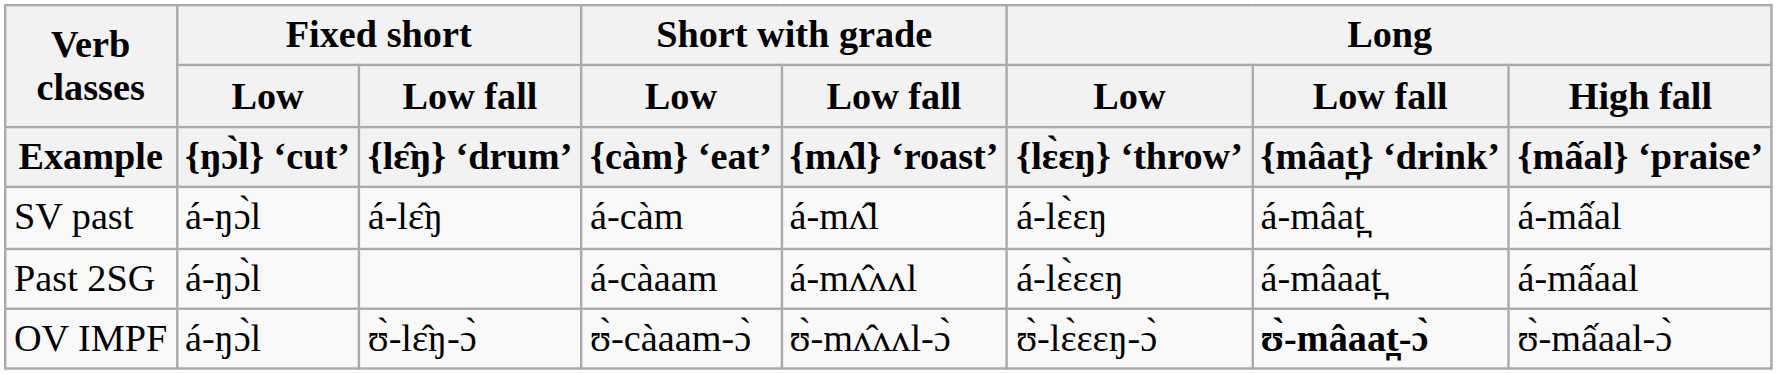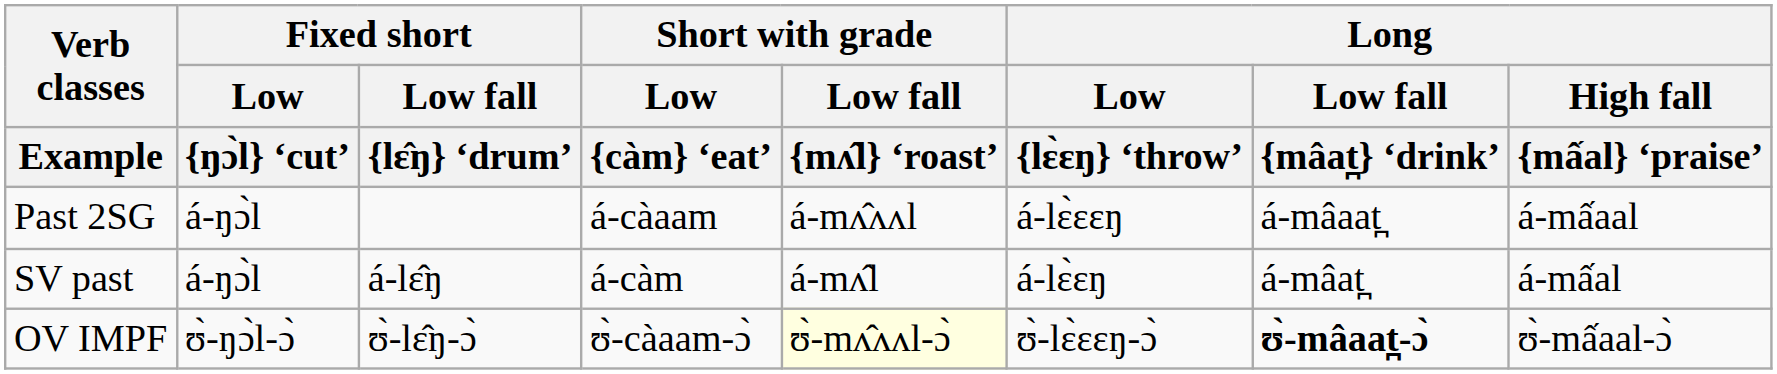 <table class="wikitable">
 <tr>
 <th rowspan="2">Verb<br>classes</th>
 <th colspan="2">Fixed short</th>
 <th colspan="2">Short with grade</th>
 <th colspan="3">Long</th>
 </tr>
 <tr>
 <th>Low</th>
 <th>Low fall</th>
 <th>Low</th>
 <th>Low fall</th>
 <th>Low</th>
 <th>Low fall</th>
 <th>High fall</th>
 </tr>
 <tr>
 <th>Example</th>
 <th>{ŋɔ̀l} ‘cut’</th>
 <th>{lɛ̂ŋ} ‘drum’</th>
 <th>{càm} ‘eat’</th>
 <th>{mʌ̂l} ‘roast’</th>
 <th>{lɛ̀ɛŋ} ‘throw’</th>
 <th>{mâat̪} ‘drink’</th>
 <th>{mấal} ‘praise’</th>
 </tr>
 <tr>
+<td>Past 2SG</td>
+<td>á-ŋɔ̀l</td>
+<td></td>
+<td>á-càaam</td>
+<td>á-mʌ̂ʌʌl</td>
+<td>á-lɛ̀ɛɛŋ</td>
+<td>á-mâaat̪</td>
+<td>á-mấaal</td>
+</tr>
+<tr>
 <td>SV past</td>
 <td>á-ŋɔ̀l</td>
 <td>á-lɛ̂ŋ</td>
 <td>á-càm</td>
 <td>á-mʌ̂l</td>
 <td>á-lɛ̀ɛŋ</td>
 <td>á-mâat̪</td>
 <td>á-mấal</td>
 </tr>
 <tr>
-<td>Past 2SG</td>
-<td>á-ŋɔ̀l</td>
-<td></td>
-<td>á-càaam</td>
-<td>á-mʌ̂ʌʌl</td>
-<td>á-lɛ̀ɛɛŋ</td>
-<td>á-mâaat̪</td>
-<td>á-mấaal</td>
-</tr>
-<tr>
 <td>OV IMPF</td>
-<td>á-ŋɔ̀l</td>
+<td>ʊ̀-ŋɔ̀l-ɔ̀</td>
 <td>ʊ̀-lɛ̂ŋ-ɔ̀</td>
 <td>ʊ̀-càaam-ɔ̀</td>
-<td>ʊ̀-mʌ̂ʌʌl-ɔ̀</td>
+<td style="background: lightyellow;">ʊ̀-mʌ̂ʌʌl-ɔ̀</td>
 <td>ʊ̀-lɛ̀ɛɛŋ-ɔ̀</td>
 <td><strong>ʊ̀-mâaat̪-ɔ̀</strong></td>
 <td>ʊ̀-mấaal-ɔ̀</td>
 </tr>
 </table>
